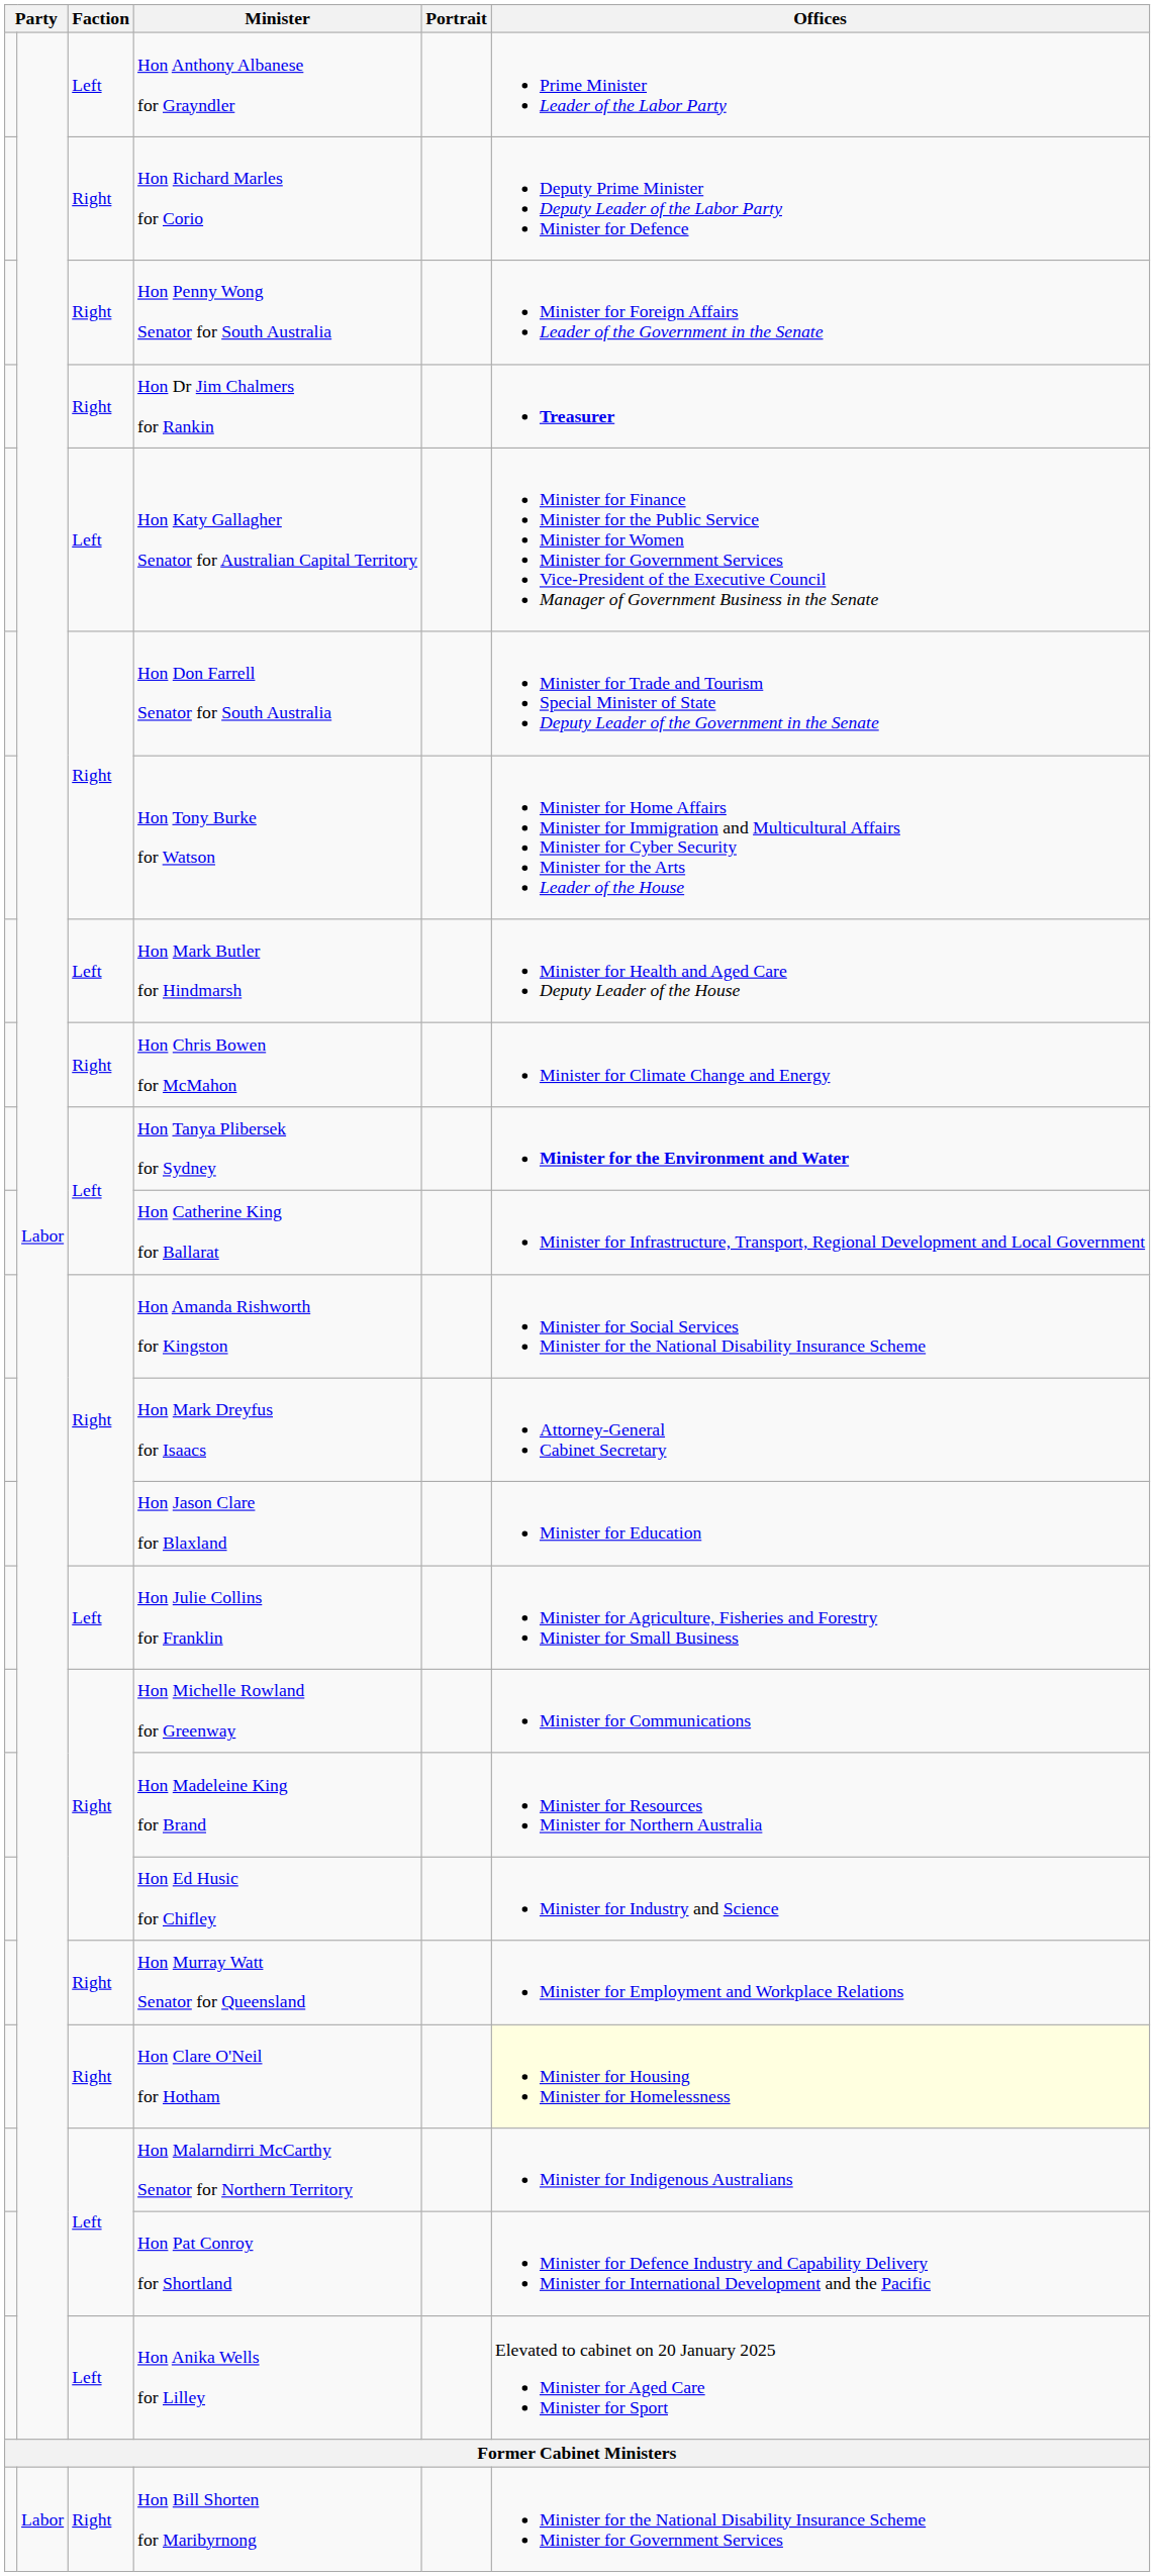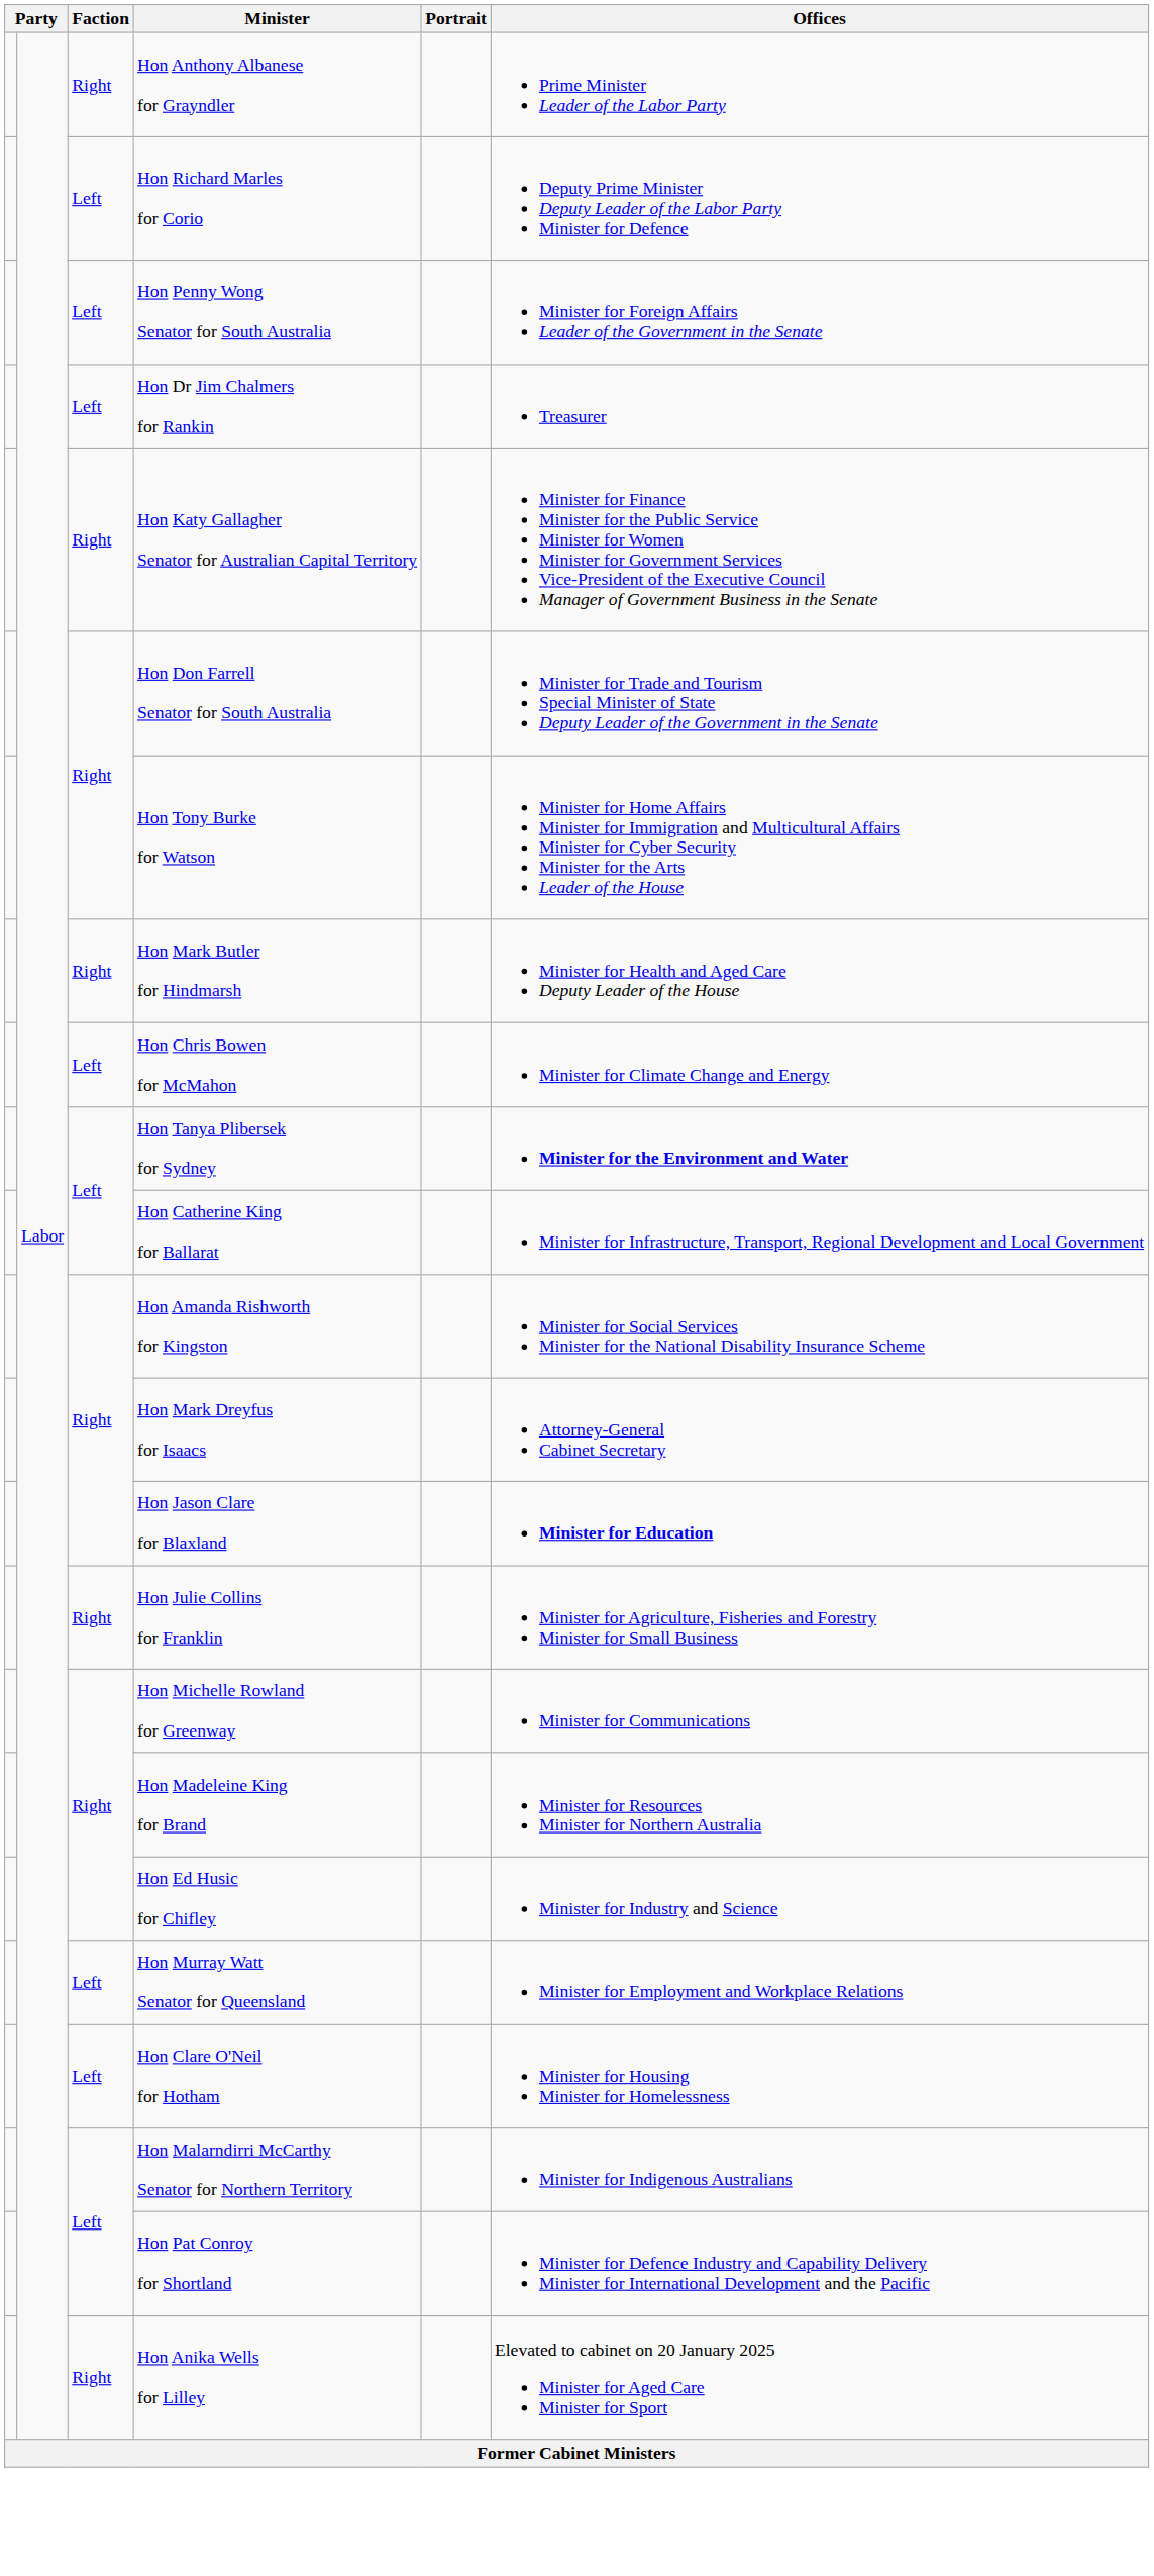 <table class="wikitable sortable">
 <tr>
 <th colspan="2">Party</th>
 <th>Faction</th>
 <th>Minister</th>
 <th>Portrait</th>
 <th>Offices</th>
 </tr>
 <tr>
 <td> </td>
 <td rowspan=23><a href='#'>Labor</a></td>
-<td><a href='#'>Left</a></td>
+<td><a href='#'>Right</a></td>
 <td><a href='#'>Hon</a> <a href='#'>Anthony Albanese</a> <br><br> for <a href='#'>Grayndler</a> <br></td>
 <td></td>
 <td><br><ul><li><a href='#'>Prime Minister</a></li><li><em><a href='#'>Leader of the Labor Party</a></em></li></ul></td>
 </tr>
 <tr>
 <td> </td>
-<td><a href='#'>Right</a></td>
+<td><a href='#'>Left</a></td>
 <td><a href='#'>Hon</a> <a href='#'>Richard Marles</a> <br><br> for <a href='#'>Corio</a> <br></td>
 <td></td>
 <td><br><ul><li><a href='#'>Deputy Prime Minister</a></li><li><em><a href='#'>Deputy Leader of the Labor Party</a></em></li><li><a href='#'>Minister for Defence</a></li></ul></td>
 </tr>
 <tr>
 <td> </td>
-<td><a href='#'>Right</a></td>
+<td><a href='#'>Left</a></td>
 <td><a href='#'>Hon</a> <a href='#'>Penny Wong</a> <br><br><a href='#'>Senator</a> for <a href='#'>South Australia</a> <br></td>
 <td></td>
 <td><br><ul><li><a href='#'>Minister for Foreign Affairs</a></li><li><em><a href='#'>Leader of the Government in the Senate</a></em></li></ul></td>
 </tr>
 <tr>
 <td> </td>
-<td><a href='#'>Right</a></td>
+<td><a href='#'>Left</a></td>
 <td><a href='#'>Hon</a> Dr <a href='#'>Jim Chalmers</a> <br><br> for <a href='#'>Rankin</a> <br></td>
 <td></td>
-<td><strong><br><ul><li><a href='#'>Treasurer</a></li></ul></strong></td>
+<td><br><ul><li><a href='#'>Treasurer</a></li></ul></td>
 </tr>
 <tr>
 <td> </td>
-<td><a href='#'>Left</a></td>
+<td><a href='#'>Right</a></td>
 <td><a href='#'>Hon</a> <a href='#'>Katy Gallagher</a> <br><br><a href='#'>Senator</a> for <a href='#'>Australian Capital Territory</a> <br></td>
 <td></td>
 <td><br><ul><li><a href='#'>Minister for Finance</a></li><li><a href='#'>Minister for the Public Service</a></li><li><a href='#'>Minister for Women</a></li><li><a href='#'>Minister for Government Services</a> </li><li><a href='#'>Vice-President of the Executive Council</a></li><li><em>Manager of Government Business in the Senate</em></li></ul></td>
 </tr>
 <tr>
 <td> </td>
 <td rowspan="2"><a href='#'>Right</a></td>
 <td><a href='#'>Hon</a> <a href='#'>Don Farrell</a> <br><br><a href='#'>Senator</a> for <a href='#'>South Australia</a> <br></td>
 <td></td>
 <td><br><ul><li><a href='#'>Minister for Trade and Tourism</a></li><li><a href='#'>Special Minister of State</a></li><li><em><a href='#'>Deputy Leader of the Government in the Senate</a></em></li></ul></td>
 </tr>
 <tr>
 <td> </td>
 <td><a href='#'>Hon</a> <a href='#'>Tony Burke</a> <br><br> for <a href='#'>Watson</a><br></td>
 <td></td>
 <td><br><ul><li><a href='#'>Minister for Home Affairs</a></li><li><a href='#'>Minister for Immigration</a> and <a href='#'>Multicultural Affairs</a></li><li><a href='#'>Minister for Cyber Security</a></li><li><a href='#'>Minister for the Arts</a></li><li><em><a href='#'>Leader of the House</a></em></li></ul></td>
 </tr>
 <tr>
 <td> </td>
-<td><a href='#'>Left</a></td>
+<td><a href='#'>Right</a></td>
 <td><a href='#'>Hon</a> <a href='#'>Mark Butler</a> <br><br> for <a href='#'>Hindmarsh</a><br></td>
 <td></td>
 <td><br><ul><li><a href='#'>Minister for Health and Aged Care</a></li><li><em>Deputy Leader of the House</em></li></ul></td>
 </tr>
 <tr>
 <td> </td>
-<td><a href='#'>Right</a></td>
+<td><a href='#'>Left</a></td>
 <td><a href='#'>Hon</a> <a href='#'>Chris Bowen</a> <br><br> for <a href='#'>McMahon</a><br></td>
 <td></td>
 <td><br><ul><li><a href='#'>Minister for Climate Change and Energy</a></li></ul></td>
 </tr>
 <tr>
 <td> </td>
 <td rowspan="2"><a href='#'>Left</a></td>
 <td><a href='#'>Hon</a> <a href='#'>Tanya Plibersek</a> <br><br> for <a href='#'>Sydney</a><br></td>
 <td></td>
 <td><strong><br><ul><li><a href='#'>Minister for the Environment and Water</a></li></ul></strong></td>
 </tr>
 <tr>
 <td> </td>
 <td><a href='#'>Hon</a> <a href='#'>Catherine King</a> <br><br> for <a href='#'>Ballarat</a><br></td>
 <td></td>
 <td><br><ul><li><a href='#'>Minister for Infrastructure, Transport, Regional Development and Local Government</a></li></ul></td>
 </tr>
 <tr>
 <td> </td>
 <td rowspan="3"><a href='#'>Right</a></td>
 <td><a href='#'>Hon</a> <a href='#'>Amanda Rishworth</a> <br><br> for <a href='#'>Kingston</a><br></td>
 <td></td>
 <td><br><ul><li><a href='#'>Minister for Social Services</a></li><li><a href='#'>Minister for the National Disability Insurance Scheme</a> </li></ul></td>
 </tr>
 <tr>
 <td> </td>
 <td><a href='#'>Hon</a> <a href='#'>Mark Dreyfus</a>  <br><br> for <a href='#'>Isaacs</a> <br></td>
 <td></td>
 <td><br><ul><li><a href='#'>Attorney-General</a></li><li><a href='#'>Cabinet Secretary</a></li></ul></td>
 </tr>
 <tr>
 <td> </td>
 <td><a href='#'>Hon</a> <a href='#'>Jason Clare</a> <br><br> for <a href='#'>Blaxland</a><br></td>
 <td></td>
-<td><br><ul><li><a href='#'>Minister for Education</a></li></ul></td>
+<td><strong><br><ul><li><a href='#'>Minister for Education</a></li></ul></strong></td>
 </tr>
 <tr>
 <td> </td>
-<td><a href='#'>Left</a></td>
+<td><a href='#'>Right</a></td>
 <td><a href='#'>Hon</a> <a href='#'>Julie Collins</a> <br><br> for <a href='#'>Franklin</a><br></td>
 <td></td>
 <td><br><ul><li><a href='#'>Minister for Agriculture, Fisheries and Forestry</a></li><li><a href='#'>Minister for Small Business</a></li></ul></td>
 </tr>
 <tr>
 <td> </td>
 <td rowspan="3"><a href='#'>Right</a></td>
 <td><a href='#'>Hon</a> <a href='#'>Michelle Rowland</a> <br><br> for <a href='#'>Greenway</a><br></td>
 <td></td>
 <td><br><ul><li><a href='#'>Minister for Communications</a></li></ul></td>
 </tr>
 <tr>
 <td> </td>
 <td><a href='#'>Hon</a> <a href='#'>Madeleine King</a> <br><br> for <a href='#'>Brand</a><br></td>
 <td></td>
 <td><br><ul><li><a href='#'>Minister for Resources</a></li><li><a href='#'>Minister for Northern Australia</a></li></ul></td>
 </tr>
 <tr>
 <td> </td>
 <td><a href='#'>Hon</a> <a href='#'>Ed Husic</a> <br><br> for <a href='#'>Chifley</a><br></td>
 <td></td>
 <td><br><ul><li><a href='#'>Minister for Industry</a> and <a href='#'>Science</a></li></ul></td>
 </tr>
 <tr>
 <td> </td>
-<td><a href='#'>Right</a></td>
+<td><a href='#'>Left</a></td>
 <td><a href='#'>Hon</a> <a href='#'>Murray Watt</a> <br><br><a href='#'>Senator</a> for <a href='#'>Queensland</a><br></td>
 <td></td>
 <td><br><ul><li><a href='#'>Minister for Employment and Workplace Relations</a></li></ul></td>
 </tr>
 <tr>
 <td> </td>
-<td><a href='#'>Right</a></td>
+<td><a href='#'>Left</a></td>
 <td><a href='#'>Hon</a> <a href='#'>Clare O'Neil</a> <br><br> for <a href='#'>Hotham</a><br></td>
 <td></td>
-<td style="background: lightyellow;"><br><ul><li><a href='#'>Minister for Housing</a></li><li><a href='#'>Minister for Homelessness</a></li></ul></td>
+<td><br><ul><li><a href='#'>Minister for Housing</a></li><li><a href='#'>Minister for Homelessness</a></li></ul></td>
 </tr>
 <tr>
 <td> </td>
 <td rowspan="2"><a href='#'>Left</a></td>
 <td><a href='#'>Hon</a> <a href='#'>Malarndirri McCarthy</a><br><br><a href='#'>Senator</a> for <a href='#'>Northern Territory</a><br></td>
 <td></td>
 <td><br><ul><li><a href='#'>Minister for Indigenous Australians</a></li></ul></td>
 </tr>
 <tr>
 <td> </td>
 <td><a href='#'>Hon</a> <a href='#'>Pat Conroy</a> <br><br> for <a href='#'>Shortland</a><br></td>
 <td></td>
 <td><br><ul><li><a href='#'>Minister for Defence Industry and Capability Delivery</a></li><li><a href='#'>Minister for International Development</a> and the <a href='#'>Pacific</a></li></ul></td>
 </tr>
 <tr>
 <td> </td>
-<td><a href='#'>Left</a></td>
+<td><a href='#'>Right</a></td>
 <td><a href='#'>Hon</a> <a href='#'>Anika Wells</a> <br><br> for <a href='#'>Lilley</a><br></td>
 <td></td>
 <td><br>Elevated to cabinet on 20 January 2025<ul><li><a href='#'>Minister for Aged Care</a></li><li><a href='#'>Minister for Sport</a></li></ul></td>
 </tr>
 <tr>
 <th colspan="6">Former Cabinet Ministers</th>
 </tr>
-<tr>
-<td> </td>
-<td><a href='#'>Labor</a></td>
-<td><a href='#'>Right</a></td>
-<td><a href='#'>Hon</a> <a href='#'>Bill Shorten</a> <br><br> for <a href='#'>Maribyrnong</a> <br></td>
-<td></td>
-<td><br><ul><li><a href='#'>Minister for the National Disability Insurance Scheme</a> </li><li><a href='#'>Minister for Government Services</a> </li></ul></td>
-</tr>
 </table>
